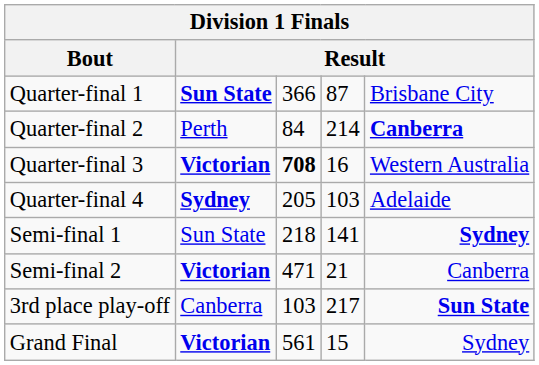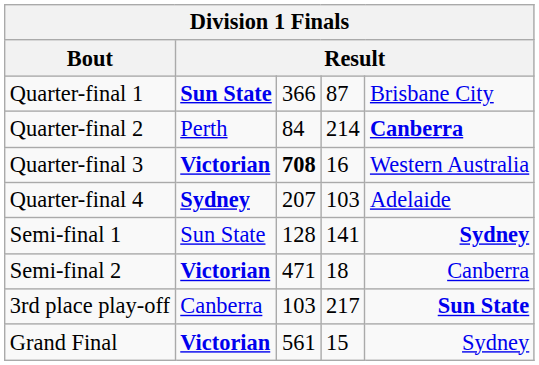 <table class="wikitable">
 <tr>
 <th colspan=5>Division 1 Finals</th>
 </tr>
 <tr>
 <th>Bout</th>
 <th colspan=4>Result</th>
 </tr>
 <tr>
 <td>Quarter-final 1</td>
 <td><strong><a href='#'>Sun State</a></strong></td>
 <td>366</td>
 <td>87</td>
 <td><a href='#'>Brisbane City</a></td>
 </tr>
 <tr>
 <td>Quarter-final 2</td>
 <td><a href='#'>Perth</a></td>
 <td>84</td>
 <td>214</td>
 <td><strong><a href='#'>Canberra</a></strong></td>
 </tr>
 <tr>
 <td>Quarter-final 3</td>
 <td><strong><a href='#'>Victorian</a></strong></td>
 <td><strong>708</strong></td>
 <td>16</td>
 <td><a href='#'>Western Australia</a></td>
 </tr>
 <tr>
 <td>Quarter-final 4</td>
 <td><strong><a href='#'>Sydney</a></strong></td>
-<td>205</td>
+<td>207</td>
 <td>103</td>
 <td><a href='#'>Adelaide</a></td>
 </tr>
 <tr>
 <td>Semi-final 1</td>
 <td><a href='#'>Sun State</a></td>
-<td style="text-align:right;">218</td>
+<td style="text-align:right;">128</td>
 <td>141</td>
 <td style="text-align:right;"><strong><a href='#'>Sydney</a></strong></td>
 </tr>
 <tr>
 <td>Semi-final 2</td>
 <td><strong><a href='#'>Victorian</a></strong></td>
 <td style="text-align:right;">471</td>
-<td>21</td>
+<td>18</td>
 <td style="text-align:right;"><a href='#'>Canberra</a></td>
 </tr>
 <tr>
 <td>3rd place play-off</td>
 <td><a href='#'>Canberra</a></td>
 <td style="text-align:right;">103</td>
 <td>217</td>
 <td style="text-align:right;"><strong><a href='#'>Sun State</a></strong></td>
 </tr>
 <tr>
 <td>Grand Final</td>
 <td><strong><a href='#'>Victorian</a></strong></td>
 <td style="text-align:right;">561</td>
 <td>15</td>
 <td style="text-align:right;"><a href='#'>Sydney</a></td>
 </tr>
 </table>
